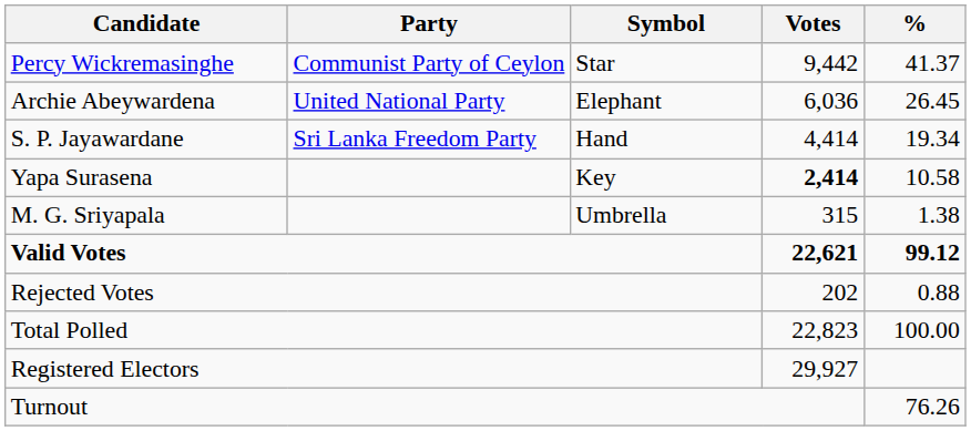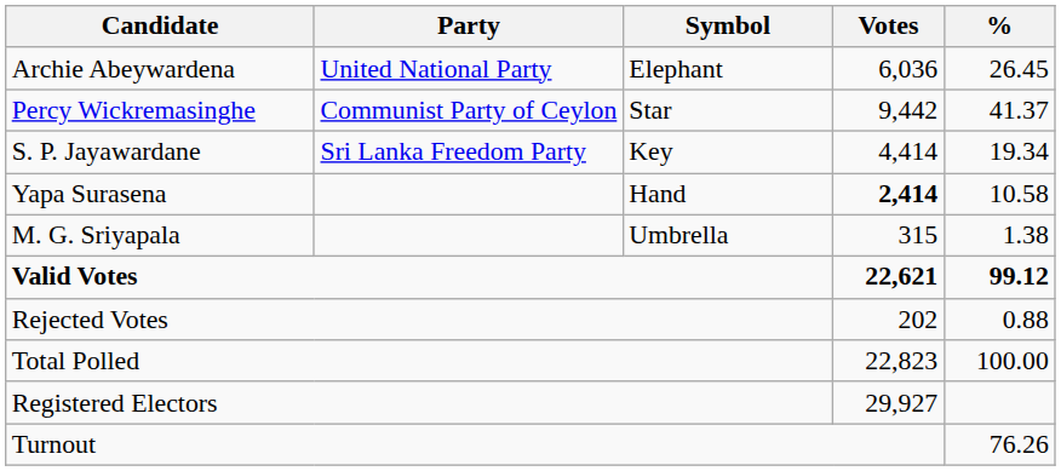 <table class="wikitable" border="1" style="text-align:right;">
 <tr>
 <th align=left width="180">Candidate</th>
 <th align=left width="180">Party</th>
 <th align=left width="120">Symbol</th>
 <th align=left width="60">Votes</th>
 <th align=left width="60">%</th>
 </tr>
 <tr>
+<td align=left>Archie Abeywardena</td>
+<td align=left><a href='#'>United National Party</a></td>
+<td align=left>Elephant</td>
+<td>6,036</td>
+<td>26.45</td>
+</tr>
+<tr>
 <td align=left><a href='#'>Percy Wickremasinghe</a></td>
 <td align=left><a href='#'>Communist Party of Ceylon</a></td>
 <td align=left>Star</td>
 <td>9,442</td>
 <td>41.37</td>
 </tr>
 <tr>
-<td align=left>Archie Abeywardena</td>
-<td align=left><a href='#'>United National Party</a></td>
-<td align=left>Elephant</td>
-<td>6,036</td>
-<td>26.45</td>
-</tr>
-<tr>
 <td align=left>S. P. Jayawardane</td>
 <td align=left><a href='#'>Sri Lanka Freedom Party</a></td>
-<td align=left>Hand</td>
+<td align=left>Key</td>
 <td>4,414</td>
 <td>19.34</td>
 </tr>
 <tr>
 <td align=left>Yapa Surasena</td>
 <td align=left></td>
-<td align=left>Key</td>
+<td align=left>Hand</td>
 <td><strong>2,414</strong></td>
 <td>10.58</td>
 </tr>
 <tr>
 <td align=left>M. G. Sriyapala</td>
 <td align=left></td>
 <td align=left>Umbrella</td>
 <td>315</td>
 <td>1.38</td>
 </tr>
 <tr>
 <td align=left colspan=3><strong>Valid Votes</strong></td>
 <td><strong>22,621</strong></td>
 <td><strong>99.12</strong></td>
 </tr>
 <tr>
 <td align=left colspan=3>Rejected Votes</td>
 <td>202</td>
 <td>0.88</td>
 </tr>
 <tr>
 <td align=left colspan=3>Total Polled</td>
 <td>22,823</td>
 <td>100.00</td>
 </tr>
 <tr>
 <td align=left colspan=3>Registered Electors</td>
 <td>29,927</td>
 <td></td>
 </tr>
 <tr>
 <td align=left colspan=4>Turnout</td>
 <td>76.26</td>
 </tr>
 </table>
